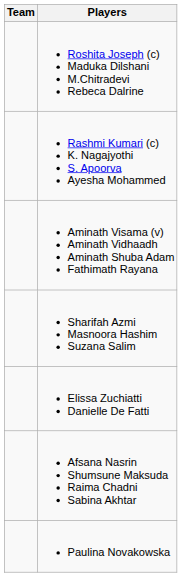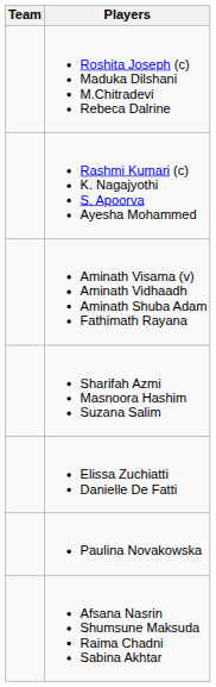 <table class="wikitable">
 <tr>
 <th>Team</th>
 <th>Players</th>
 </tr>
 <tr>
 <td></td>
 <td><br><ul><li><a href='#'>Roshita Joseph</a> (c)</li><li>Maduka Dilshani</li><li>M.Chitradevi</li><li>Rebeca Dalrine</li></ul></td>
 </tr>
 <tr>
 <td></td>
 <td><br><ul><li><a href='#'>Rashmi Kumari</a> (c)</li><li>K. Nagajyothi</li><li><a href='#'>S. Apoorva</a></li><li>Ayesha Mohammed</li></ul></td>
 </tr>
 <tr>
 <td></td>
 <td><br><ul><li>Aminath Visama (v)</li><li>Aminath Vidhaadh</li><li>Aminath Shuba Adam</li><li>Fathimath Rayana</li></ul></td>
 </tr>
 <tr>
 <td></td>
 <td><br><ul><li>Sharifah Azmi</li><li>Masnoora Hashim</li><li>Suzana Salim</li></ul></td>
 </tr>
 <tr>
 <td></td>
 <td><br><ul><li>Elissa Zuchiatti</li><li>Danielle De Fatti</li></ul></td>
 </tr>
 <tr>
 <td></td>
-<td><br><ul><li>Afsana Nasrin</li><li>Shumsune Maksuda</li><li>Raima Chadni</li><li>Sabina Akhtar</li></ul></td>
+<td><br><ul><li>Paulina Novakowska</li></ul></td>
 </tr>
 <tr>
 <td></td>
-<td><br><ul><li>Paulina Novakowska</li></ul></td>
+<td><br><ul><li>Afsana Nasrin</li><li>Shumsune Maksuda</li><li>Raima Chadni</li><li>Sabina Akhtar</li></ul></td>
 </tr>
 </table>
